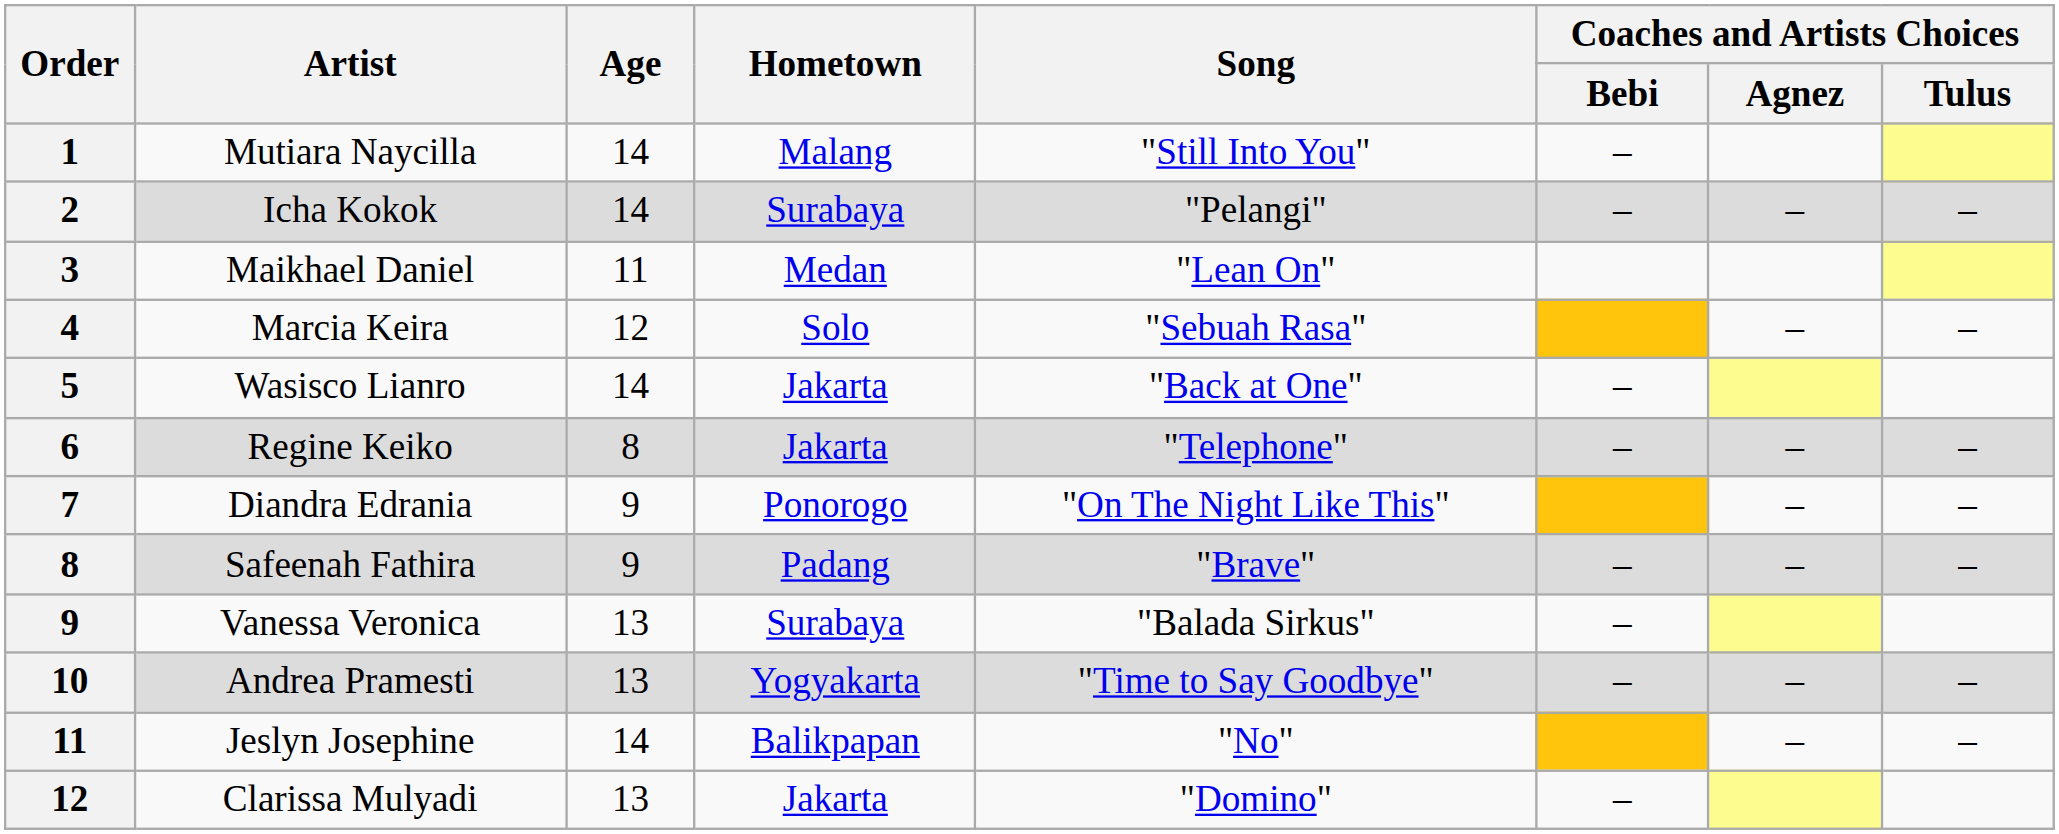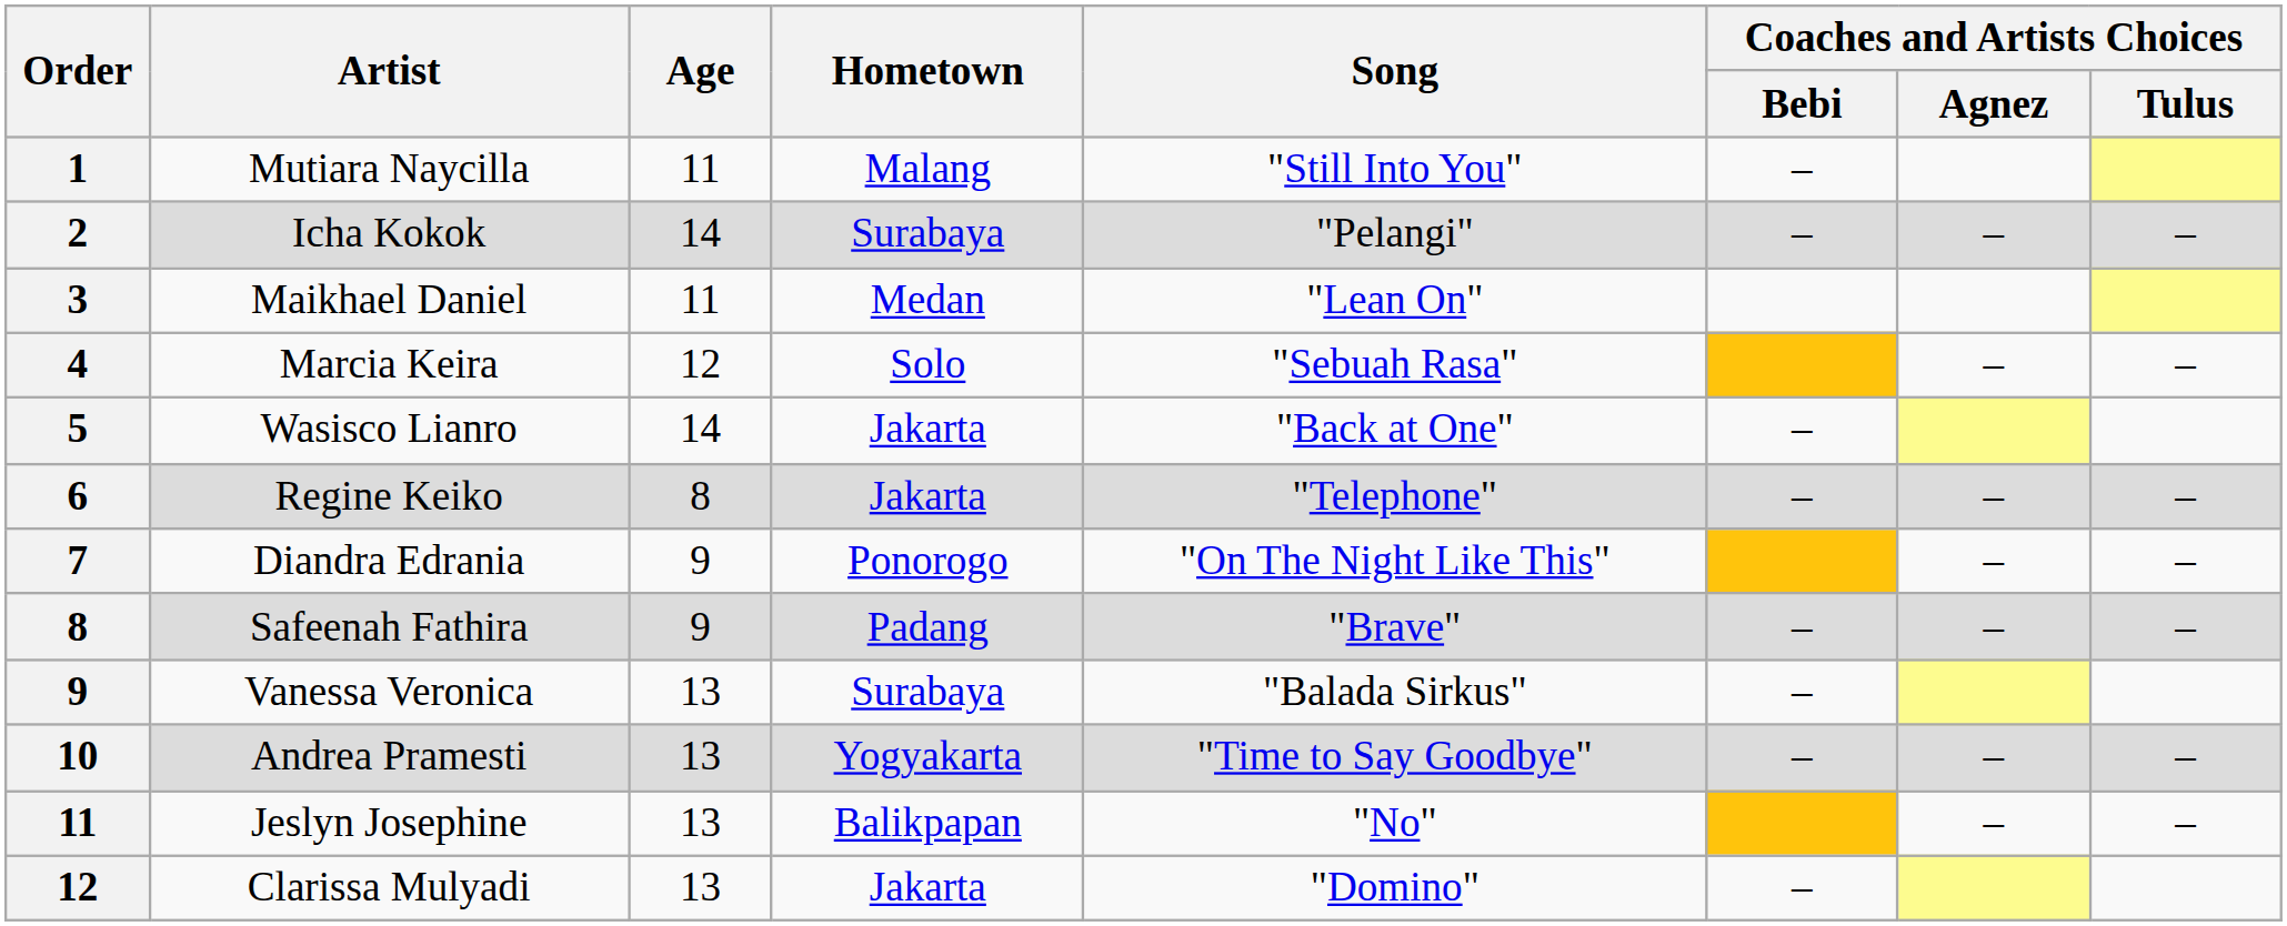 <table class="wikitable" style="text-align:center; width:100%;">
 <tr>
 <th rowspan="2" scope="col" style="width:06%;">Order</th>
 <th rowspan="2" scope="col" style="width:20%;">Artist</th>
 <th rowspan="2" scope="col" style="width:06%;">Age</th>
 <th rowspan="2" scope="col" style="width:13%;">Hometown</th>
 <th rowspan="2" scope="col" style="width:26%;">Song</th>
 <th colspan="3" scope="col" style="width:40%;">Coaches and Artists Choices</th>
 </tr>
 <tr>
 <th style="width:08%;">Bebi</th>
 <th style="width:08%;">Agnez</th>
 <th style="width:08%;">Tulus</th>
 </tr>
 <tr>
 <th>1</th>
 <td>Mutiara Naycilla</td>
-<td>14</td>
+<td>11</td>
 <td><a href='#'>Malang</a></td>
 <td>"<a href='#'>Still Into You</a>"</td>
 <td>–</td>
 <td><strong></strong></td>
 <td style="background:#fdfc8f;"><strong></strong></td>
 </tr>
 <tr style="background:#dcdcdc;">
 <th>2</th>
 <td>Icha Kokok</td>
 <td>14</td>
 <td><a href='#'>Surabaya</a></td>
 <td>"Pelangi"</td>
 <td>–</td>
 <td>–</td>
 <td>–</td>
 </tr>
 <tr>
 <th>3</th>
 <td>Maikhael Daniel</td>
 <td>11</td>
 <td><a href='#'>Medan</a></td>
 <td>"<a href='#'>Lean On</a>"</td>
 <td><strong></strong></td>
 <td><strong></strong></td>
 <td style="background:#fdfc8f"><strong></strong></td>
 </tr>
 <tr>
 <th>4</th>
 <td>Marcia Keira</td>
 <td>12</td>
 <td><a href='#'>Solo</a></td>
 <td>"<a href='#'>Sebuah Rasa</a>"</td>
 <td style="background:#ffc40c"><strong></strong></td>
 <td>–</td>
 <td>–</td>
 </tr>
 <tr>
 <th>5</th>
 <td>Wasisco Lianro</td>
 <td>14</td>
 <td><a href='#'>Jakarta</a></td>
 <td>"<a href='#'>Back at One</a>"</td>
 <td>–</td>
 <td style="background:#fdfc8f"><strong></strong></td>
 <td><strong></strong></td>
 </tr>
 <tr style="background:#dcdcdc;">
 <th>6</th>
 <td>Regine Keiko</td>
 <td>8</td>
 <td><a href='#'>Jakarta</a></td>
 <td>"<a href='#'>Telephone</a>"</td>
 <td>–</td>
 <td>–</td>
 <td>–</td>
 </tr>
 <tr>
 <th>7</th>
 <td>Diandra Edrania</td>
 <td>9</td>
 <td><a href='#'>Ponorogo</a></td>
 <td>"<a href='#'>On The Night Like This</a>"</td>
 <td style="background:#ffc40c"><strong></strong></td>
 <td>–</td>
 <td>–</td>
 </tr>
 <tr style="background:#dcdcdc;">
 <th>8</th>
 <td>Safeenah Fathira</td>
 <td>9</td>
 <td><a href='#'>Padang</a></td>
 <td>"<a href='#'>Brave</a>"</td>
 <td>–</td>
 <td>–</td>
 <td>–</td>
 </tr>
 <tr>
 <th>9</th>
 <td>Vanessa Veronica</td>
 <td>13</td>
 <td><a href='#'>Surabaya</a></td>
 <td>"Balada Sirkus"</td>
 <td>–</td>
 <td style="background:#fdfc8f"><strong></strong></td>
 <td><strong></strong></td>
 </tr>
 <tr style="background:#dcdcdc;">
 <th>10</th>
 <td>Andrea Pramesti</td>
 <td>13</td>
 <td><a href='#'>Yogyakarta</a></td>
 <td>"<a href='#'>Time to Say Goodbye</a>"</td>
 <td>–</td>
 <td>–</td>
 <td>–</td>
 </tr>
 <tr>
 <th>11</th>
 <td>Jeslyn Josephine</td>
-<td>14</td>
+<td>13</td>
 <td><a href='#'>Balikpapan</a></td>
 <td>"<a href='#'>No</a>"</td>
 <td style="background:#ffc40c"><strong></strong></td>
 <td>–</td>
 <td>–</td>
 </tr>
 <tr>
 <th>12</th>
 <td>Clarissa Mulyadi</td>
 <td>13</td>
 <td><a href='#'>Jakarta</a></td>
 <td>"<a href='#'>Domino</a>"</td>
 <td>–</td>
 <td style="background:#fdfc8f"><strong></strong></td>
 <td><strong></strong></td>
 </tr>
 </table>
